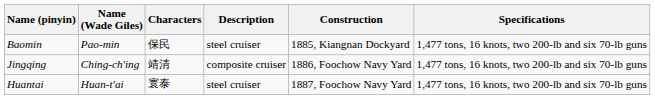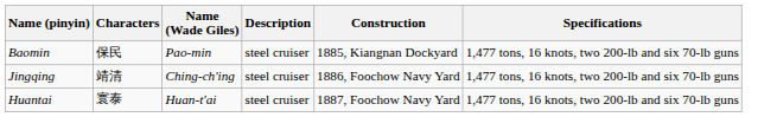 <table class="wikitable">
 <tr>
 <th>Name (pinyin)</th>
+<th>Characters</th>
 <th>Name<br>(Wade Giles)</th>
-<th>Characters</th>
 <th>Description</th>
 <th>Construction</th>
 <th>Specifications</th>
 </tr>
 <tr>
 <td><em>Baomin</em></td>
+<td>保民</td>
 <td><em>Pao-min</em></td>
-<td>保民</td>
 <td>steel cruiser</td>
 <td>1885, Kiangnan Dockyard</td>
 <td>1,477 tons, 16 knots, two 200-lb and six 70-lb guns</td>
 </tr>
 <tr>
 <td><em>Jingqing</em></td>
+<td>靖清</td>
 <td><em>Ching-ch'ing</em></td>
-<td>靖清</td>
-<td>composite cruiser</td>
+<td>steel cruiser</td>
 <td>1886, Foochow Navy Yard</td>
 <td>1,477 tons, 16 knots, two 200-lb and six 70-lb guns</td>
 </tr>
 <tr>
 <td><em>Huantai</em></td>
+<td>寰泰</td>
 <td><em>Huan-t'ai</em></td>
-<td>寰泰</td>
 <td>steel cruiser</td>
 <td>1887, Foochow Navy Yard</td>
 <td>1,477 tons, 16 knots, two 200-lb and six 70-lb guns</td>
 </tr>
 </table>
